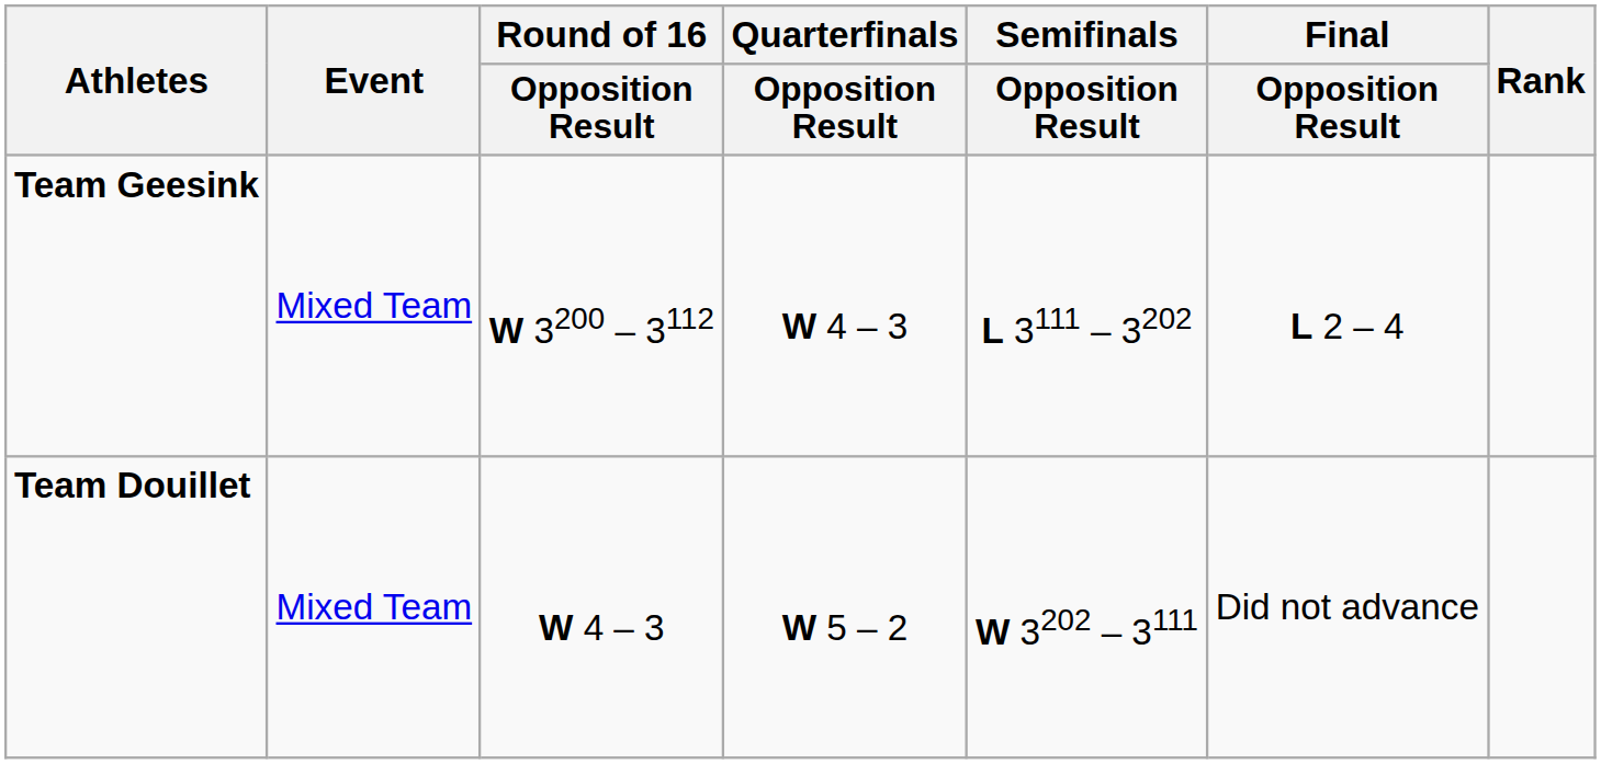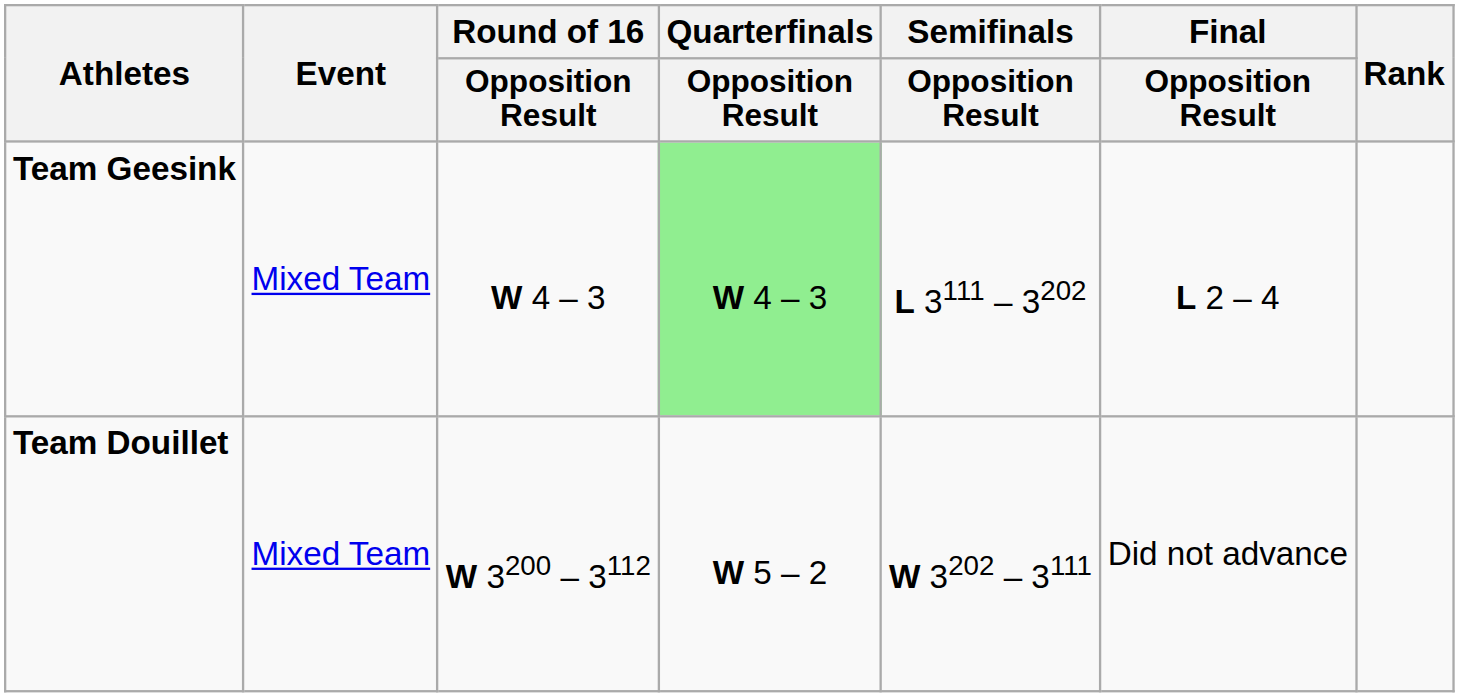 <table class="wikitable" style="font-size:90%">
 <tr>
 <th rowspan="2">Athletes</th>
 <th rowspan="2">Event</th>
 <th>Round of 16</th>
 <th>Quarterfinals</th>
 <th>Semifinals</th>
 <th>Final</th>
 <th rowspan=2>Rank</th>
 </tr>
 <tr style="font-size:95%">
 <th>Opposition<br>Result</th>
 <th>Opposition<br>Result</th>
 <th>Opposition<br>Result</th>
 <th>Opposition<br>Result</th>
 </tr>
 <tr align=center>
 <td align=left><strong>Team Geesink</strong><br><br><br><br><br><br><br></td>
 <td align=left><a href='#'>Mixed Team</a></td>
-<td><br><strong>W</strong> 3<sup>200</sup> – 3<sup>112</sup></td>
 <td><br><strong>W</strong> 4 – 3</td>
+<td style="background: lightgreen;"><br><strong>W</strong> 4 – 3</td>
 <td><br><strong>L</strong> 3<sup>111</sup> – 3<sup>202</sup></td>
 <td><br><strong>L</strong> 2 – 4</td>
 <td></td>
 </tr>
 <tr align=center>
 <td align=left><strong>Team Douillet</strong><br><br><br><br><br><br><br></td>
 <td align=left><a href='#'>Mixed Team</a></td>
-<td><br><strong>W</strong> 4 – 3</td>
+<td><br><strong>W</strong> 3<sup>200</sup> – 3<sup>112</sup></td>
 <td><br><strong>W</strong> 5 – 2</td>
 <td><br><strong>W</strong> 3<sup>202</sup> – 3<sup>111</sup></td>
 <td>Did not advance</td>
 <td></td>
 </tr>
 </table>
